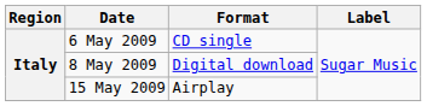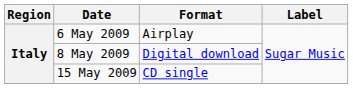 <table class="wikitable plainrowheaders">
 <tr>
 <th>Region</th>
 <th>Date</th>
 <th>Format</th>
 <th>Label</th>
 </tr>
 <tr>
 <th scope="row" rowspan="3">Italy</th>
 <td>6 May 2009</td>
-<td><a href='#'>CD single</a></td>
+<td>Airplay</td>
 <td rowspan="3"><a href='#'>Sugar Music</a></td>
 </tr>
 <tr>
 <td>8 May 2009</td>
 <td><a href='#'>Digital download</a></td>
 </tr>
 <tr>
 <td>15 May 2009</td>
-<td>Airplay</td>
+<td><a href='#'>CD single</a></td>
 </tr>
 <tr>
 </tr>
 </table>
